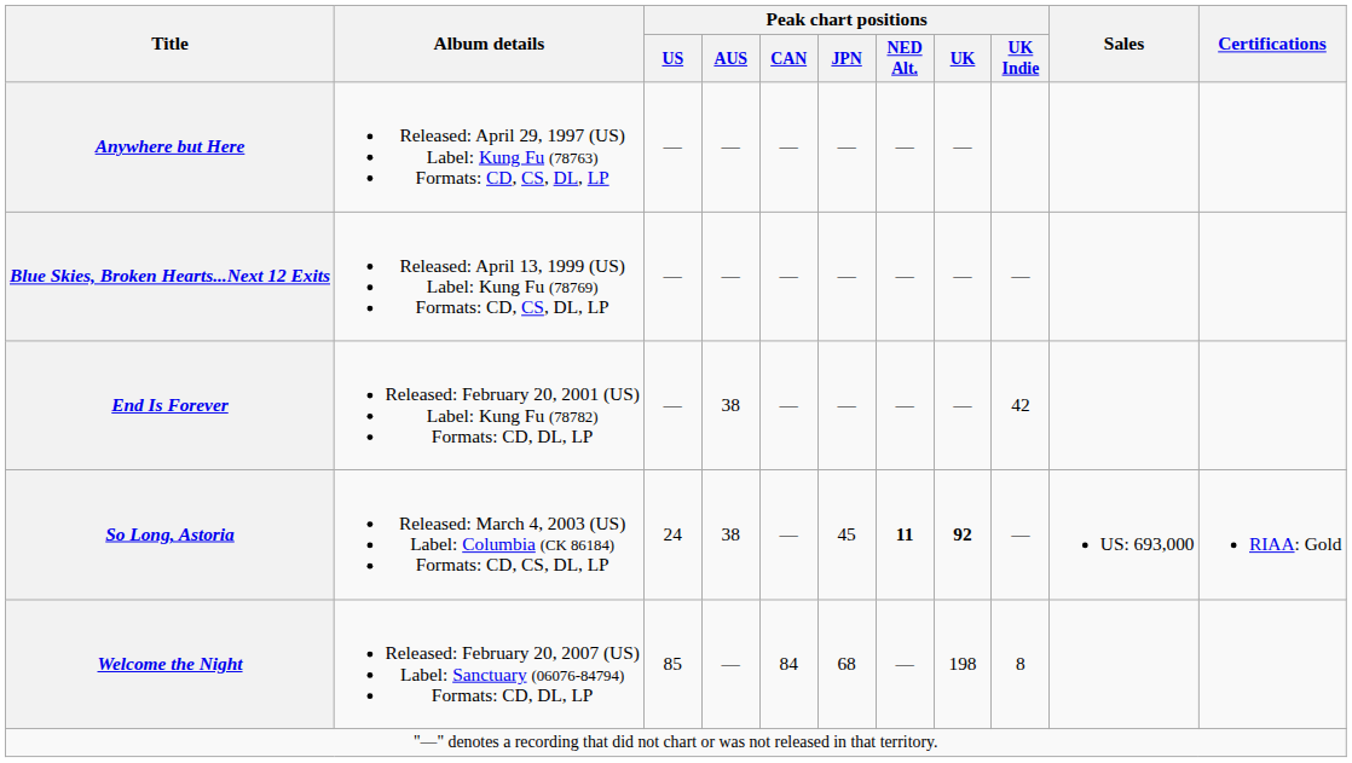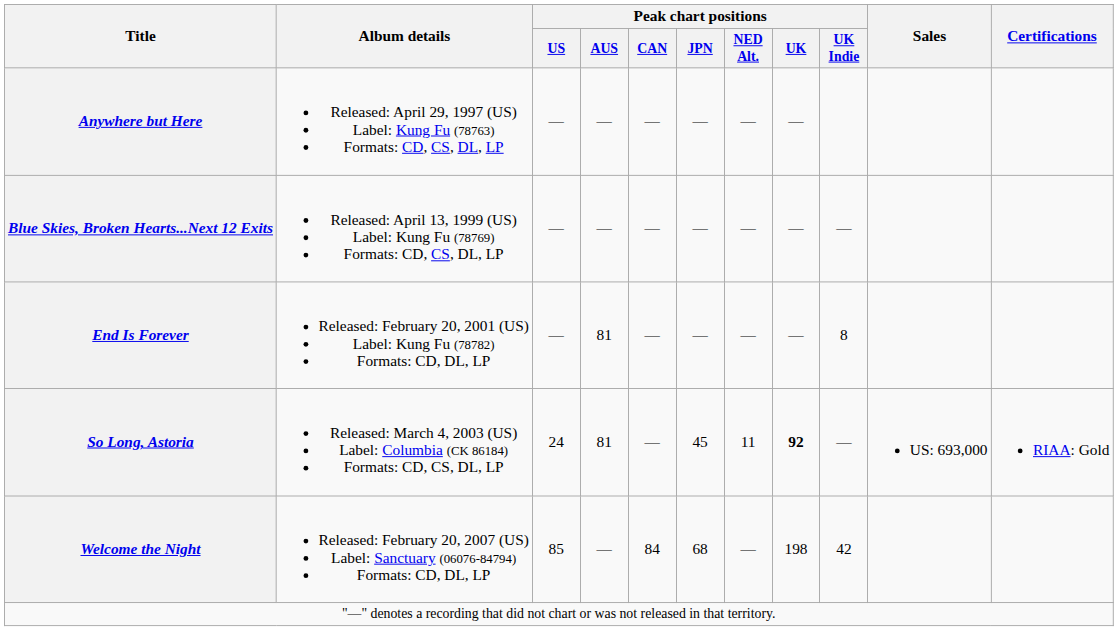 <table class="wikitable plainrowheaders" style="text-align:center;">
 <tr>
 <th scope="col" rowspan="2">Title</th>
 <th scope="col" rowspan="2">Album details</th>
 <th scope="col" colspan="7">Peak chart positions</th>
 <th scope="col" rowspan="2">Sales</th>
 <th scope="col" rowspan="2"><a href='#'>Certifications</a></th>
 </tr>
 <tr>
 <th scope="col" style="width:3em;font-size:90%;"><a href='#'>US</a><br></th>
 <th scope="col" style="width:3em;font-size:90%;"><a href='#'>AUS</a><br></th>
 <th scope="col" style="width:3em;font-size:90%;"><a href='#'>CAN</a><br></th>
 <th scope="col" style="width:3em;font-size:90%;"><a href='#'>JPN</a><br></th>
 <th scope="col" style="width:3em;font-size:90%;"><a href='#'>NED<br>Alt.</a><br></th>
 <th scope="col" style="width:3em;font-size:90%;"><a href='#'>UK</a><br></th>
 <th scope="col" style="width:3em;font-size:90%;"><a href='#'>UK<br>Indie</a><br></th>
 </tr>
 <tr>
 <th scope="row"><em><a href='#'>Anywhere but Here</a></em></th>
 <td><br><ul><li>Released: April 29, 1997 <span>(US)</span></li><li>Label: <a href='#'>Kung Fu</a> <small>(78763)</small></li><li>Formats: <a href='#'>CD</a>, <a href='#'>CS</a>, <a href='#'>DL</a>, <a href='#'>LP</a></li></ul></td>
 <td>—</td>
 <td>—</td>
 <td>—</td>
 <td>—</td>
 <td>—</td>
 <td>—</td>
 <td></td>
 <td></td>
 </tr>
 <tr>
 <th scope="row"><em><a href='#'>Blue Skies, Broken Hearts...Next 12 Exits</a></em></th>
 <td><br><ul><li>Released: April 13, 1999 <span>(US)</span></li><li>Label: Kung Fu <small>(78769)</small></li><li>Formats: CD, <a href='#'>CS</a>, DL, LP</li></ul></td>
 <td>—</td>
 <td>—</td>
 <td>—</td>
 <td>—</td>
 <td>—</td>
 <td>—</td>
 <td>—</td>
 <td></td>
 <td></td>
 </tr>
 <tr>
 <th scope="row"><em><a href='#'>End Is Forever</a></em></th>
 <td><br><ul><li>Released: February 20, 2001 <span>(US)</span></li><li>Label: Kung Fu <small>(78782)</small></li><li>Formats: CD, DL, LP</li></ul></td>
 <td>—</td>
-<td>38</td>
+<td>81</td>
 <td>—</td>
 <td>—</td>
 <td>—</td>
 <td>—</td>
-<td>42</td>
+<td>8</td>
 <td></td>
 <td></td>
 </tr>
 <tr>
 <th scope="row"><em><a href='#'>So Long, Astoria</a></em></th>
 <td><br><ul><li>Released: March 4, 2003 <span>(US)</span></li><li>Label: <a href='#'>Columbia</a> <small>(CK 86184)</small></li><li>Formats: CD, CS, DL, LP</li></ul></td>
 <td>24</td>
-<td>38</td>
+<td>81</td>
 <td>—</td>
 <td>45</td>
-<td><strong>11</strong></td>
+<td>11</td>
 <td><strong>92</strong></td>
 <td>—</td>
 <td><br><ul><li>US: 693,000</li></ul></td>
 <td><br><ul><li><a href='#'>RIAA</a>: Gold</li></ul></td>
 </tr>
 <tr>
 <th scope="row"><em><a href='#'>Welcome the Night</a></em></th>
 <td><br><ul><li>Released: February 20, 2007 <span>(US)</span></li><li>Label: <a href='#'>Sanctuary</a> <small>(06076-84794)</small></li><li>Formats: CD, DL, LP</li></ul></td>
 <td>85</td>
 <td>—</td>
 <td>84</td>
 <td>68</td>
 <td>—</td>
 <td>198</td>
-<td>8</td>
+<td>42</td>
 <td></td>
 <td></td>
 </tr>
 <tr>
 <td colspan="12" style="font-size:90%">"—" denotes a recording that did not chart or was not released in that territory.</td>
 </tr>
 </table>
